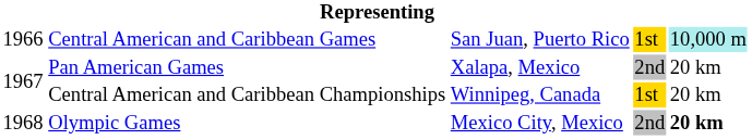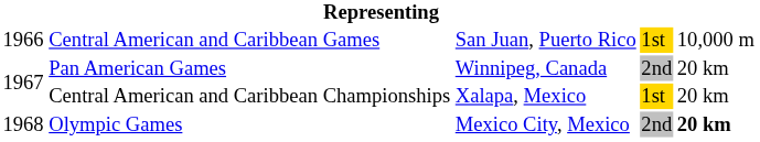 <table>
 <tr>
 <th colspan="6">Representing </th>
 </tr>
 <tr>
 <td>1966</td>
 <td><a href='#'>Central American and Caribbean Games</a></td>
 <td><a href='#'>San Juan</a>, <a href='#'>Puerto Rico</a></td>
 <td bgcolor="gold">1st</td>
-<td style="background: paleturquoise;">10,000 m</td>
+<td>10,000 m</td>
 <td></td>
 </tr>
 <tr>
 <td rowspan=2>1967</td>
 <td><a href='#'>Pan American Games</a></td>
-<td><a href='#'>Xalapa</a>, <a href='#'>Mexico</a></td>
+<td><a href='#'>Winnipeg, Canada</a></td>
 <td bgcolor="silver">2nd</td>
 <td>20 km</td>
 <td></td>
 </tr>
 <tr>
 <td>Central American and Caribbean Championships</td>
-<td><a href='#'>Winnipeg, Canada</a></td>
+<td><a href='#'>Xalapa</a>, <a href='#'>Mexico</a></td>
 <td bgcolor="gold">1st</td>
 <td>20 km</td>
 <td></td>
 </tr>
 <tr>
 <td>1968</td>
 <td><a href='#'>Olympic Games</a></td>
 <td><a href='#'>Mexico City</a>, <a href='#'>Mexico</a></td>
 <td bgcolor="silver">2nd</td>
 <td><strong>20 km</strong></td>
 <td></td>
 </tr>
 </table>
